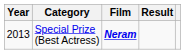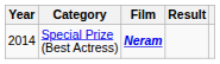 <table class="wikitable sortable plainrowheaders">
 <tr>
 <th scope="col">Year</th>
 <th scope="col">Category</th>
 <th scope="col">Film</th>
 <th scope="col">Result</th>
 <th scope="col" class="unsortable"></th>
 </tr>
 <tr>
-<td>2013</td>
+<td>2014</td>
 <td><a href='#'>Special Prize</a> <br>(Best Actress)</td>
 <td><strong><em><a href='#'>Neram</a></em></strong></td>
 <td></td>
 <td></td>
 </tr>
 </table>
